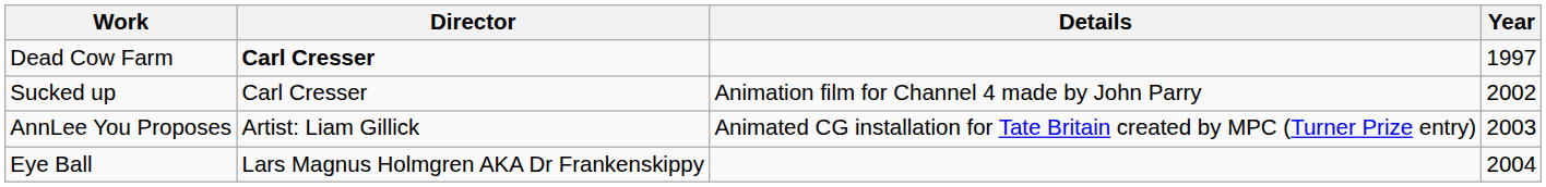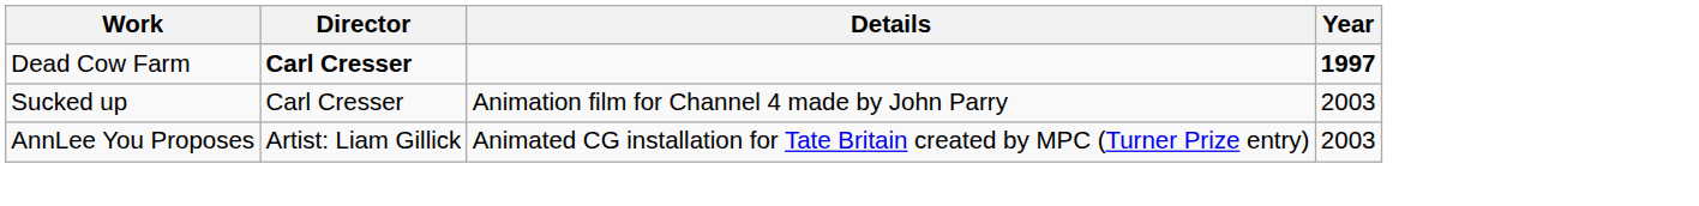 <table class="wikitable">
 <tr>
 <th>Work</th>
 <th>Director</th>
 <th>Details</th>
 <th>Year</th>
 </tr>
 <tr>
 <td>Dead Cow Farm</td>
 <td><strong>Carl Cresser</strong></td>
 <td></td>
-<td>1997</td>
+<td><strong>1997</strong></td>
 </tr>
 <tr>
 <td>Sucked up</td>
 <td>Carl Cresser</td>
 <td>Animation film for Channel 4 made by John Parry</td>
-<td>2002</td>
+<td>2003</td>
 </tr>
 <tr>
 <td>AnnLee You Proposes</td>
 <td>Artist: Liam Gillick</td>
 <td>Animated CG installation for <a href='#'>Tate Britain</a> created by MPC (<a href='#'>Turner Prize</a> entry)</td>
 <td>2003</td>
 </tr>
-<tr>
-<td>Eye Ball</td>
-<td>Lars Magnus Holmgren AKA Dr Frankenskippy</td>
-<td></td>
-<td>2004</td>
-</tr>
 </table>
